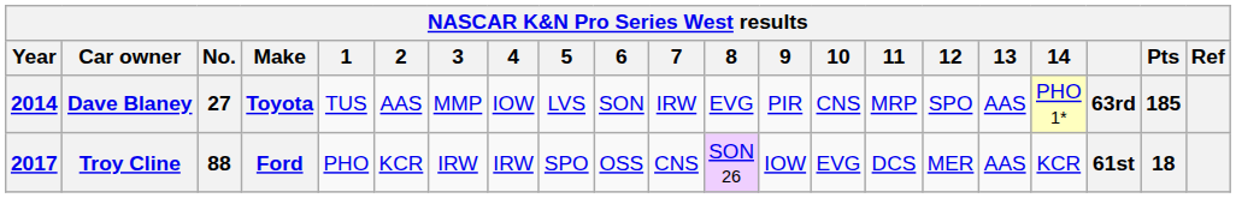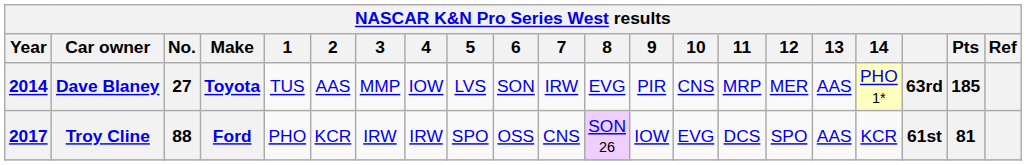 <table class="wikitable" style="text-align:center; font-size:75%">
 <tr>
 <th colspan=23><a href='#'>NASCAR K&N Pro Series West</a> results</th>
 </tr>
 <tr>
 <th>Year</th>
 <th>Car owner</th>
 <th>No.</th>
 <th>Make</th>
 <th>1</th>
 <th>2</th>
 <th>3</th>
 <th>4</th>
 <th>5</th>
 <th>6</th>
 <th>7</th>
 <th>8</th>
 <th>9</th>
 <th>10</th>
 <th>11</th>
 <th>12</th>
 <th>13</th>
 <th>14</th>
 <th></th>
 <th>Pts</th>
 <th>Ref</th>
 </tr>
 <tr>
 <th><a href='#'>2014</a></th>
 <th><a href='#'>Dave Blaney</a></th>
 <th>27</th>
 <th><a href='#'>Toyota</a></th>
 <td><a href='#'>TUS</a></td>
 <td><a href='#'>AAS</a></td>
 <td><a href='#'>MMP</a></td>
 <td><a href='#'>IOW</a></td>
 <td><a href='#'>LVS</a></td>
 <td><a href='#'>SON</a></td>
 <td><a href='#'>IRW</a></td>
 <td><a href='#'>EVG</a></td>
 <td><a href='#'>PIR</a></td>
 <td><a href='#'>CNS</a></td>
 <td><a href='#'>MRP</a></td>
-<td><a href='#'>SPO</a></td>
+<td><a href='#'>MER</a></td>
 <td><a href='#'>AAS</a></td>
 <td style="background:#FFFFBF;"><a href='#'>PHO</a><br><small>1*</small></td>
 <th>63rd</th>
 <th>185</th>
 <th></th>
 </tr>
 <tr>
 <th><a href='#'>2017</a></th>
 <th><a href='#'>Troy Cline</a></th>
 <th>88</th>
 <th><a href='#'>Ford</a></th>
 <td><a href='#'>PHO</a></td>
 <td><a href='#'>KCR</a></td>
 <td><a href='#'>IRW</a></td>
 <td><a href='#'>IRW</a></td>
 <td><a href='#'>SPO</a></td>
 <td><a href='#'>OSS</a></td>
 <td><a href='#'>CNS</a></td>
 <td style="background:#EFCFFF;"><a href='#'>SON</a><br><small>26</small></td>
 <td><a href='#'>IOW</a></td>
 <td><a href='#'>EVG</a></td>
 <td><a href='#'>DCS</a></td>
-<td><a href='#'>MER</a></td>
+<td><a href='#'>SPO</a></td>
 <td><a href='#'>AAS</a></td>
 <td><a href='#'>KCR</a></td>
 <th>61st</th>
-<th>18</th>
+<th>81</th>
 <th></th>
 </tr>
 </table>
